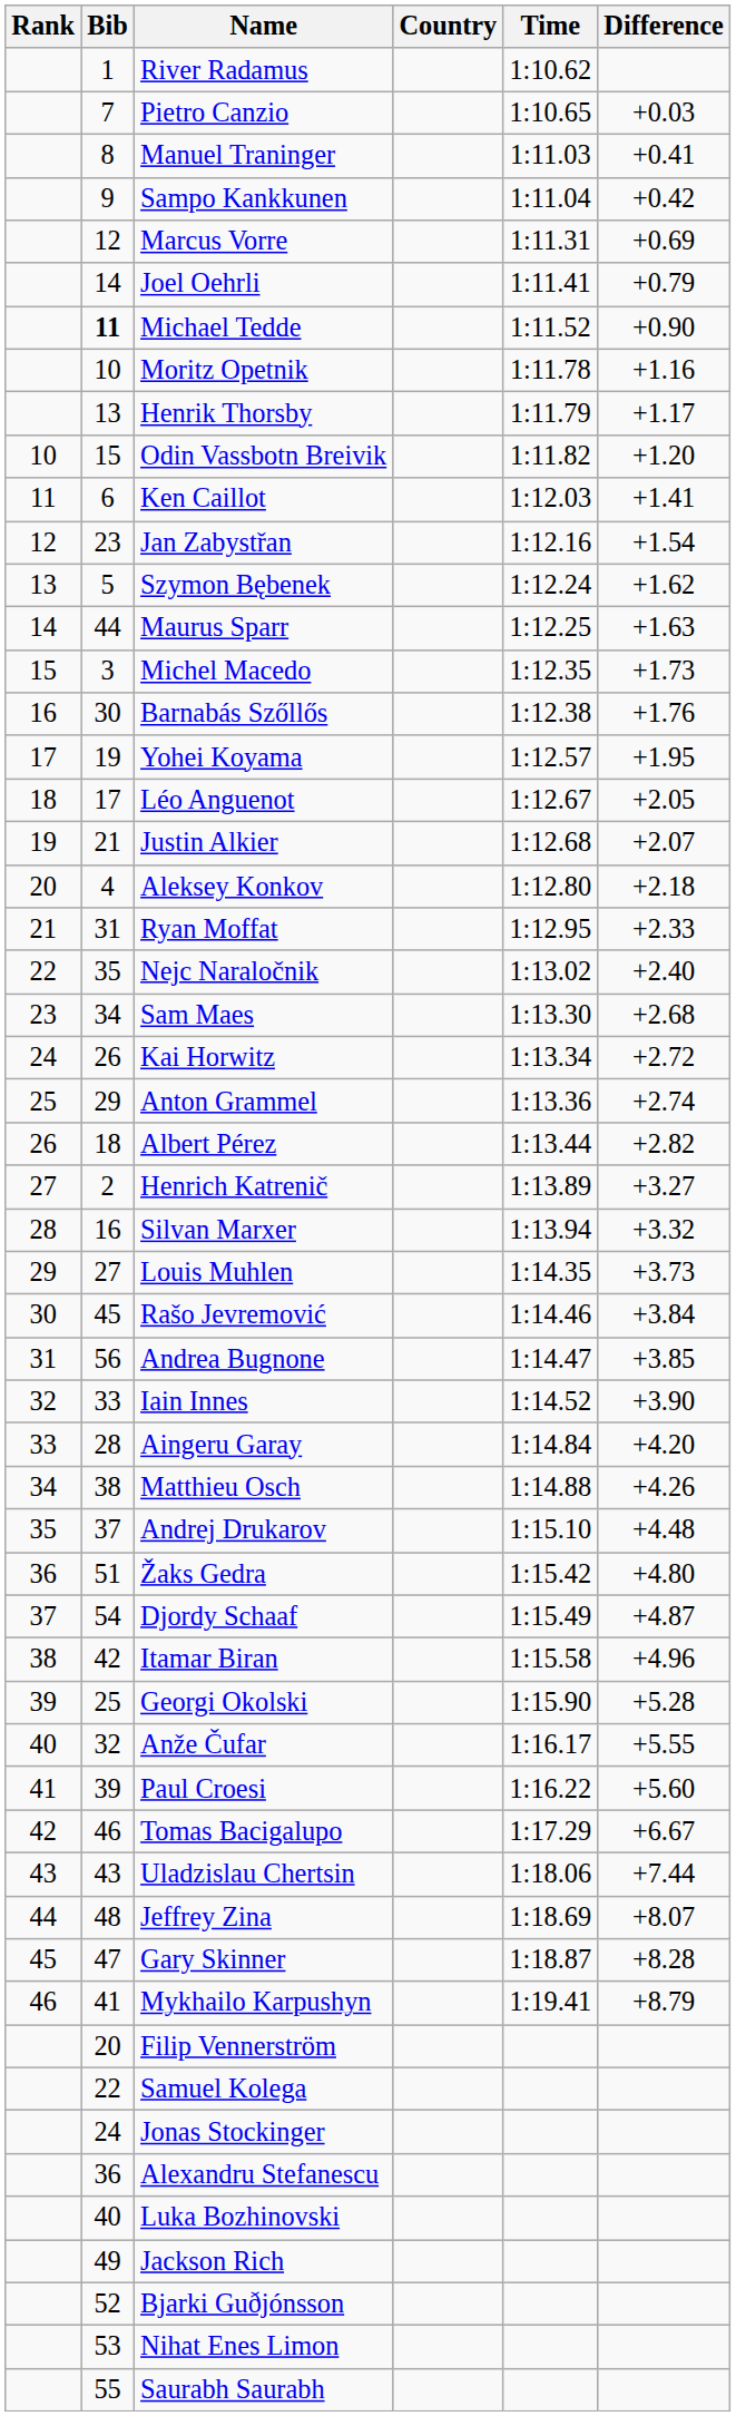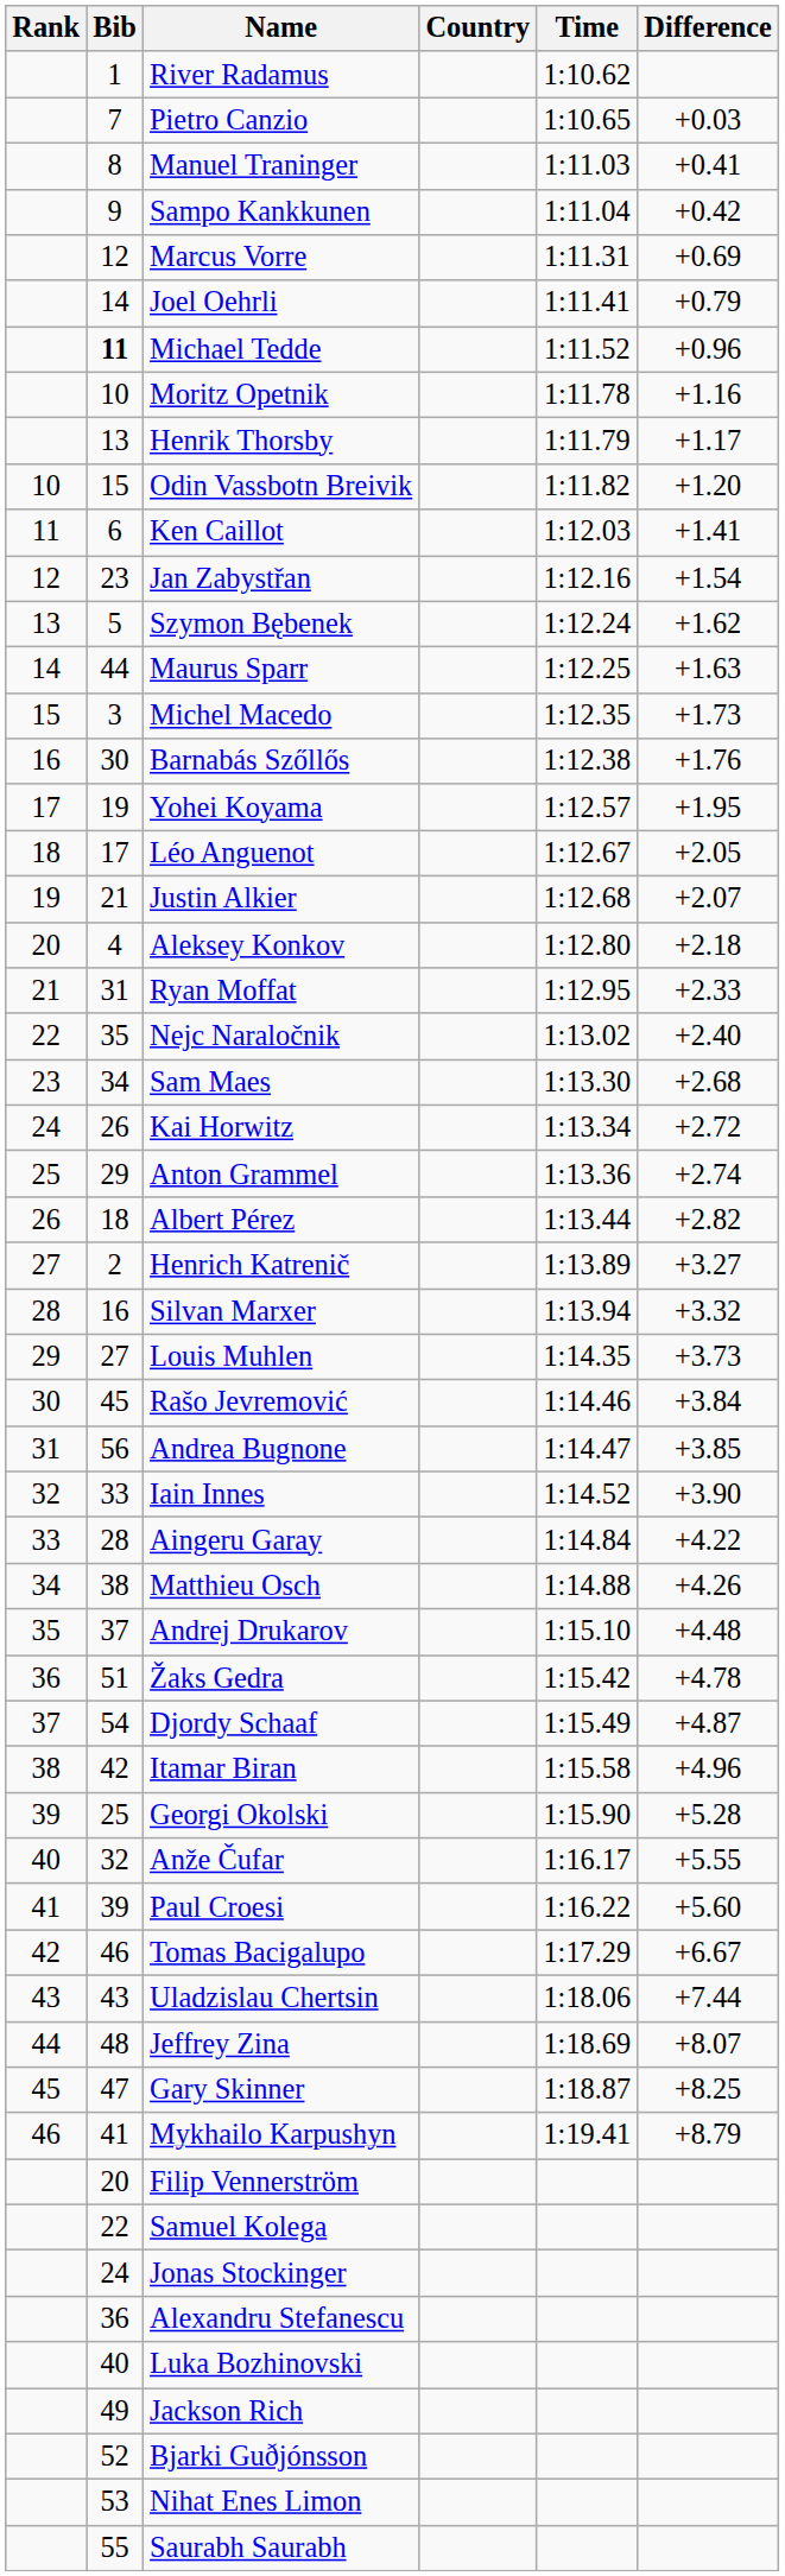 <table class="wikitable sortable" style="text-align:center">
 <tr>
 <th>Rank</th>
 <th>Bib</th>
 <th>Name</th>
 <th>Country</th>
 <th>Time</th>
 <th>Difference</th>
 </tr>
 <tr>
 <td></td>
 <td>1</td>
 <td align=left><a href='#'>River Radamus</a></td>
 <td align=left></td>
 <td>1:10.62</td>
 <td></td>
 </tr>
 <tr>
 <td></td>
 <td>7</td>
 <td align=left><a href='#'>Pietro Canzio</a></td>
 <td align=left></td>
 <td>1:10.65</td>
 <td>+0.03</td>
 </tr>
 <tr>
 <td></td>
 <td>8</td>
 <td align=left><a href='#'>Manuel Traninger</a></td>
 <td align=left></td>
 <td>1:11.03</td>
 <td>+0.41</td>
 </tr>
 <tr>
 <td></td>
 <td>9</td>
 <td align=left><a href='#'>Sampo Kankkunen</a></td>
 <td align=left></td>
 <td>1:11.04</td>
 <td>+0.42</td>
 </tr>
 <tr>
 <td></td>
 <td>12</td>
 <td align=left><a href='#'>Marcus Vorre</a></td>
 <td align=left></td>
 <td>1:11.31</td>
 <td>+0.69</td>
 </tr>
 <tr>
 <td></td>
 <td>14</td>
 <td align=left><a href='#'>Joel Oehrli</a></td>
 <td align=left></td>
 <td>1:11.41</td>
 <td>+0.79</td>
 </tr>
 <tr>
 <td></td>
 <td><strong>11</strong></td>
 <td align=left><a href='#'>Michael Tedde</a></td>
 <td align=left></td>
 <td>1:11.52</td>
-<td>+0.90</td>
+<td>+0.96</td>
 </tr>
 <tr>
 <td></td>
 <td>10</td>
 <td align=left><a href='#'>Moritz Opetnik</a></td>
 <td align=left></td>
 <td>1:11.78</td>
 <td>+1.16</td>
 </tr>
 <tr>
 <td></td>
 <td>13</td>
 <td align=left><a href='#'>Henrik Thorsby</a></td>
 <td align=left></td>
 <td>1:11.79</td>
 <td>+1.17</td>
 </tr>
 <tr>
 <td>10</td>
 <td>15</td>
 <td align=left><a href='#'>Odin Vassbotn Breivik</a></td>
 <td align=left></td>
 <td>1:11.82</td>
 <td>+1.20</td>
 </tr>
 <tr>
 <td>11</td>
 <td>6</td>
 <td align=left><a href='#'>Ken Caillot</a></td>
 <td align=left></td>
 <td>1:12.03</td>
 <td>+1.41</td>
 </tr>
 <tr>
 <td>12</td>
 <td>23</td>
 <td align=left><a href='#'>Jan Zabystřan</a></td>
 <td align=left></td>
 <td>1:12.16</td>
 <td>+1.54</td>
 </tr>
 <tr>
 <td>13</td>
 <td>5</td>
 <td align=left><a href='#'>Szymon Bębenek</a></td>
 <td align=left></td>
 <td>1:12.24</td>
 <td>+1.62</td>
 </tr>
 <tr>
 <td>14</td>
 <td>44</td>
 <td align=left><a href='#'>Maurus Sparr</a></td>
 <td align=left></td>
 <td>1:12.25</td>
 <td>+1.63</td>
 </tr>
 <tr>
 <td>15</td>
 <td>3</td>
 <td align=left><a href='#'>Michel Macedo</a></td>
 <td align=left></td>
 <td>1:12.35</td>
 <td>+1.73</td>
 </tr>
 <tr>
 <td>16</td>
 <td>30</td>
 <td align=left><a href='#'>Barnabás Szőllős</a></td>
 <td align=left></td>
 <td>1:12.38</td>
 <td>+1.76</td>
 </tr>
 <tr>
 <td>17</td>
 <td>19</td>
 <td align=left><a href='#'>Yohei Koyama</a></td>
 <td align=left></td>
 <td>1:12.57</td>
 <td>+1.95</td>
 </tr>
 <tr>
 <td>18</td>
 <td>17</td>
 <td align=left><a href='#'>Léo Anguenot</a></td>
 <td align=left></td>
 <td>1:12.67</td>
 <td>+2.05</td>
 </tr>
 <tr>
 <td>19</td>
 <td>21</td>
 <td align=left><a href='#'>Justin Alkier</a></td>
 <td align=left></td>
 <td>1:12.68</td>
 <td>+2.07</td>
 </tr>
 <tr>
 <td>20</td>
 <td>4</td>
 <td align=left><a href='#'>Aleksey Konkov</a></td>
 <td align=left></td>
 <td>1:12.80</td>
 <td>+2.18</td>
 </tr>
 <tr>
 <td>21</td>
 <td>31</td>
 <td align=left><a href='#'>Ryan Moffat</a></td>
 <td align=left></td>
 <td>1:12.95</td>
 <td>+2.33</td>
 </tr>
 <tr>
 <td>22</td>
 <td>35</td>
 <td align=left><a href='#'>Nejc Naraločnik</a></td>
 <td align=left></td>
 <td>1:13.02</td>
 <td>+2.40</td>
 </tr>
 <tr>
 <td>23</td>
 <td>34</td>
 <td align=left><a href='#'>Sam Maes</a></td>
 <td align=left></td>
 <td>1:13.30</td>
 <td>+2.68</td>
 </tr>
 <tr>
 <td>24</td>
 <td>26</td>
 <td align=left><a href='#'>Kai Horwitz</a></td>
 <td align=left></td>
 <td>1:13.34</td>
 <td>+2.72</td>
 </tr>
 <tr>
 <td>25</td>
 <td>29</td>
 <td align=left><a href='#'>Anton Grammel</a></td>
 <td align=left></td>
 <td>1:13.36</td>
 <td>+2.74</td>
 </tr>
 <tr>
 <td>26</td>
 <td>18</td>
 <td align=left><a href='#'>Albert Pérez</a></td>
 <td align=left></td>
 <td>1:13.44</td>
 <td>+2.82</td>
 </tr>
 <tr>
 <td>27</td>
 <td>2</td>
 <td align=left><a href='#'>Henrich Katrenič</a></td>
 <td align=left></td>
 <td>1:13.89</td>
 <td>+3.27</td>
 </tr>
 <tr>
 <td>28</td>
 <td>16</td>
 <td align=left><a href='#'>Silvan Marxer</a></td>
 <td align=left></td>
 <td>1:13.94</td>
 <td>+3.32</td>
 </tr>
 <tr>
 <td>29</td>
 <td>27</td>
 <td align=left><a href='#'>Louis Muhlen</a></td>
 <td align=left></td>
 <td>1:14.35</td>
 <td>+3.73</td>
 </tr>
 <tr>
 <td>30</td>
 <td>45</td>
 <td align=left><a href='#'>Rašo Jevremović</a></td>
 <td align=left></td>
 <td>1:14.46</td>
 <td>+3.84</td>
 </tr>
 <tr>
 <td>31</td>
 <td>56</td>
 <td align=left><a href='#'>Andrea Bugnone</a></td>
 <td align=left></td>
 <td>1:14.47</td>
 <td>+3.85</td>
 </tr>
 <tr>
 <td>32</td>
 <td>33</td>
 <td align=left><a href='#'>Iain Innes</a></td>
 <td align=left></td>
 <td>1:14.52</td>
 <td>+3.90</td>
 </tr>
 <tr>
 <td>33</td>
 <td>28</td>
 <td align=left><a href='#'>Aingeru Garay</a></td>
 <td align=left></td>
 <td>1:14.84</td>
-<td>+4.20</td>
+<td>+4.22</td>
 </tr>
 <tr>
 <td>34</td>
 <td>38</td>
 <td align=left><a href='#'>Matthieu Osch</a></td>
 <td align=left></td>
 <td>1:14.88</td>
 <td>+4.26</td>
 </tr>
 <tr>
 <td>35</td>
 <td>37</td>
 <td align=left><a href='#'>Andrej Drukarov</a></td>
 <td align=left></td>
 <td>1:15.10</td>
 <td>+4.48</td>
 </tr>
 <tr>
 <td>36</td>
 <td>51</td>
 <td align=left><a href='#'>Žaks Gedra</a></td>
 <td align=left></td>
 <td>1:15.42</td>
-<td>+4.80</td>
+<td>+4.78</td>
 </tr>
 <tr>
 <td>37</td>
 <td>54</td>
 <td align=left><a href='#'>Djordy Schaaf</a></td>
 <td align=left></td>
 <td>1:15.49</td>
 <td>+4.87</td>
 </tr>
 <tr>
 <td>38</td>
 <td>42</td>
 <td align=left><a href='#'>Itamar Biran</a></td>
 <td align=left></td>
 <td>1:15.58</td>
 <td>+4.96</td>
 </tr>
 <tr>
 <td>39</td>
 <td>25</td>
 <td align=left><a href='#'>Georgi Okolski</a></td>
 <td align=left></td>
 <td>1:15.90</td>
 <td>+5.28</td>
 </tr>
 <tr>
 <td>40</td>
 <td>32</td>
 <td align=left><a href='#'>Anže Čufar</a></td>
 <td align=left></td>
 <td>1:16.17</td>
 <td>+5.55</td>
 </tr>
 <tr>
 <td>41</td>
 <td>39</td>
 <td align=left><a href='#'>Paul Croesi</a></td>
 <td align=left></td>
 <td>1:16.22</td>
 <td>+5.60</td>
 </tr>
 <tr>
 <td>42</td>
 <td>46</td>
 <td align=left><a href='#'>Tomas Bacigalupo</a></td>
 <td align=left></td>
 <td>1:17.29</td>
 <td>+6.67</td>
 </tr>
 <tr>
 <td>43</td>
 <td>43</td>
 <td align=left><a href='#'>Uladzislau Chertsin</a></td>
 <td align=left></td>
 <td>1:18.06</td>
 <td>+7.44</td>
 </tr>
 <tr>
 <td>44</td>
 <td>48</td>
 <td align=left><a href='#'>Jeffrey Zina</a></td>
 <td align=left></td>
 <td>1:18.69</td>
 <td>+8.07</td>
 </tr>
 <tr>
 <td>45</td>
 <td>47</td>
 <td align=left><a href='#'>Gary Skinner</a></td>
 <td align=left></td>
 <td>1:18.87</td>
-<td>+8.28</td>
+<td>+8.25</td>
 </tr>
 <tr>
 <td>46</td>
 <td>41</td>
 <td align=left><a href='#'>Mykhailo Karpushyn</a></td>
 <td align=left></td>
 <td>1:19.41</td>
 <td>+8.79</td>
 </tr>
 <tr>
 <td></td>
 <td>20</td>
 <td align=left><a href='#'>Filip Vennerström</a></td>
 <td align=left></td>
 <td></td>
 <td></td>
 </tr>
 <tr>
 <td></td>
 <td>22</td>
 <td align=left><a href='#'>Samuel Kolega</a></td>
 <td align=left></td>
 <td></td>
 <td></td>
 </tr>
 <tr>
 <td></td>
 <td>24</td>
 <td align=left><a href='#'>Jonas Stockinger</a></td>
 <td align=left></td>
 <td></td>
 <td></td>
 </tr>
 <tr>
 <td></td>
 <td>36</td>
 <td align=left><a href='#'>Alexandru Stefanescu</a></td>
 <td align=left></td>
 <td></td>
 <td></td>
 </tr>
 <tr>
 <td></td>
 <td>40</td>
 <td align=left><a href='#'>Luka Bozhinovski</a></td>
 <td align=left></td>
 <td></td>
 <td></td>
 </tr>
 <tr>
 <td></td>
 <td>49</td>
 <td align=left><a href='#'>Jackson Rich</a></td>
 <td align=left></td>
 <td></td>
 <td></td>
 </tr>
 <tr>
 <td></td>
 <td>52</td>
 <td align=left><a href='#'>Bjarki Guðjónsson</a></td>
 <td align=left></td>
 <td></td>
 <td></td>
 </tr>
 <tr>
 <td></td>
 <td>53</td>
 <td align=left><a href='#'>Nihat Enes Limon</a></td>
 <td align=left></td>
 <td></td>
 <td></td>
 </tr>
 <tr>
 <td></td>
 <td>55</td>
 <td align=left><a href='#'>Saurabh Saurabh</a></td>
 <td align=left></td>
 <td></td>
 <td></td>
 </tr>
 </table>
